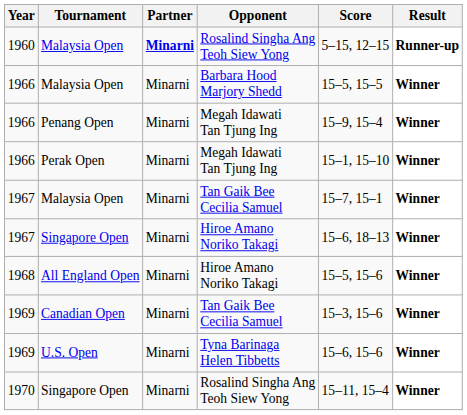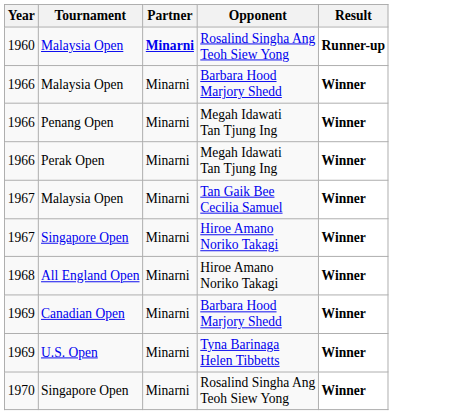 <table class="sortable wikitable" style="font-size: 90%;">
 <tr>
 <th>Year</th>
 <th>Tournament</th>
 <th>Partner</th>
 <th>Opponent</th>
-<th>Score</th>
 <th>Result</th>
 </tr>
 <tr>
 <td align="center">1960</td>
 <td align="left"><a href='#'>Malaysia Open</a></td>
 <td align="left"><strong> <a href='#'>Minarni</a></strong></td>
 <td align="left"> <a href='#'>Rosalind Singha Ang</a><br> <a href='#'>Teoh Siew Yong</a></td>
-<td align="left">5–15, 12–15</td>
 <td style="text-align:left; background:white"> <strong>Runner-up</strong></td>
 </tr>
 <tr>
 <td align="center">1966</td>
 <td align="left">Malaysia Open</td>
 <td align="left"> Minarni</td>
 <td align="left"> <a href='#'>Barbara Hood</a><br> <a href='#'>Marjory Shedd</a></td>
-<td align="left">15–5, 15–5</td>
 <td style="text-align:left; background:white"> <strong>Winner</strong></td>
 </tr>
 <tr>
 <td align="center">1966</td>
 <td align="left">Penang Open</td>
 <td align="left"> Minarni</td>
 <td align="left"> Megah Idawati<br> Tan Tjung Ing</td>
-<td align="left">15–9, 15–4</td>
 <td style="text-align:left; background:white"> <strong>Winner</strong></td>
 </tr>
 <tr>
 <td align="center">1966</td>
 <td align="left">Perak Open</td>
 <td align="left"> Minarni</td>
 <td align="left"> Megah Idawati <br> Tan Tjung Ing</td>
-<td align="left">15–1, 15–10</td>
 <td style="text-align:left; background:white"> <strong>Winner</strong></td>
 </tr>
 <tr>
 <td align="center">1967</td>
 <td align="left">Malaysia Open</td>
 <td align="left"> Minarni</td>
 <td align="left"> <a href='#'>Tan Gaik Bee</a><br> <a href='#'>Cecilia Samuel</a></td>
-<td align="left">15–7, 15–1</td>
 <td style="text-align:left; background:white"> <strong>Winner</strong></td>
 </tr>
 <tr>
 <td align="center">1967</td>
 <td align="left"><a href='#'>Singapore Open</a></td>
 <td align="left"> Minarni</td>
 <td align="left"> <a href='#'>Hiroe Amano</a><br> <a href='#'>Noriko Takagi</a></td>
-<td align="left">15–6, 18–13</td>
 <td style="text-align:left; background:white"> <strong>Winner</strong></td>
 </tr>
 <tr>
 <td align="center">1968</td>
 <td align="left"><a href='#'>All England Open</a></td>
 <td align="left"> Minarni</td>
 <td align="left"> Hiroe Amano<br> Noriko Takagi</td>
-<td align="left">15–5, 15–6</td>
 <td style="text-align:left; background:white"> <strong>Winner</strong></td>
 </tr>
 <tr>
 <td align="center">1969</td>
 <td align="left"><a href='#'>Canadian Open</a></td>
 <td align="left"> Minarni</td>
-<td align="left"> <a href='#'>Tan Gaik Bee</a><br> <a href='#'>Cecilia Samuel</a></td>
-<td align="left">15–3, 15–6</td>
+<td align="left"> <a href='#'>Barbara Hood</a><br> <a href='#'>Marjory Shedd</a></td>
 <td style="text-align:left; background:white"> <strong>Winner</strong></td>
 </tr>
 <tr>
 <td align="center">1969</td>
 <td align="left"><a href='#'>U.S. Open</a></td>
 <td align="left"> Minarni</td>
 <td align="left"> <a href='#'>Tyna Barinaga</a><br> <a href='#'>Helen Tibbetts</a></td>
-<td align="left">15–6, 15–6</td>
 <td style="text-align:left; background:white"> <strong>Winner</strong></td>
 </tr>
 <tr>
 <td align="center">1970</td>
 <td align="left">Singapore Open</td>
 <td align="left"> Minarni</td>
 <td align="left"> Rosalind Singha Ang<br> Teoh Siew Yong</td>
-<td align="left">15–11, 15–4</td>
 <td style="text-align:left; background:white"> <strong>Winner</strong></td>
 </tr>
 </table>
